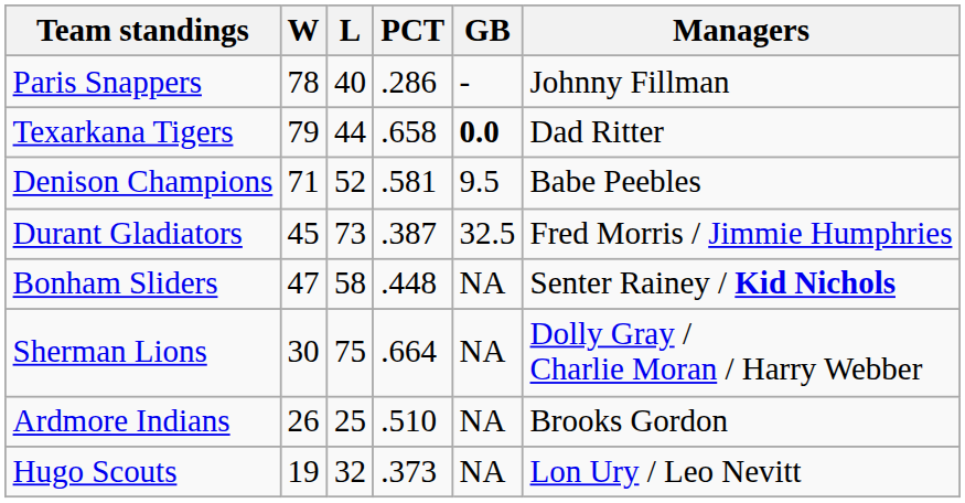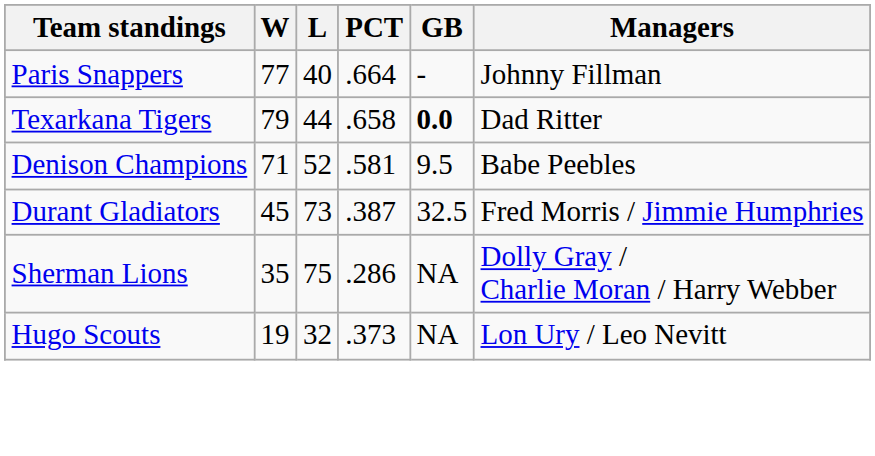 <table class="wikitable">
 <tr>
 <th>Team standings</th>
 <th>W</th>
 <th>L</th>
 <th>PCT</th>
 <th>GB</th>
 <th>Managers</th>
 </tr>
 <tr>
 <td><a href='#'>Paris Snappers</a></td>
-<td>78</td>
+<td>77</td>
 <td>40</td>
-<td>.286</td>
+<td>.664</td>
 <td>-</td>
 <td>Johnny Fillman</td>
 </tr>
 <tr>
 <td><a href='#'>Texarkana Tigers</a></td>
 <td>79</td>
 <td>44</td>
 <td>.658</td>
 <td><strong>0.0</strong></td>
 <td>Dad Ritter</td>
 </tr>
 <tr>
 <td><a href='#'>Denison Champions</a></td>
 <td>71</td>
 <td>52</td>
 <td>.581</td>
 <td>9.5</td>
 <td>Babe Peebles</td>
 </tr>
 <tr>
 <td><a href='#'>Durant Gladiators</a></td>
 <td>45</td>
 <td>73</td>
 <td>.387</td>
 <td>32.5</td>
 <td>Fred Morris / <a href='#'>Jimmie Humphries</a></td>
 </tr>
 <tr>
-<td><a href='#'>Bonham Sliders</a></td>
-<td>47</td>
-<td>58</td>
-<td>.448</td>
-<td>NA</td>
-<td>Senter Rainey / <strong><a href='#'>Kid Nichols</a></strong></td>
-</tr>
-<tr>
 <td><a href='#'>Sherman Lions</a></td>
-<td>30</td>
+<td>35</td>
 <td>75</td>
-<td>.664</td>
+<td>.286</td>
 <td>NA</td>
 <td><a href='#'>Dolly Gray</a> /<br> <a href='#'>Charlie Moran</a> / Harry Webber</td>
-</tr>
-<tr>
-<td><a href='#'>Ardmore Indians</a></td>
-<td>26</td>
-<td>25</td>
-<td>.510</td>
-<td>NA</td>
-<td>Brooks Gordon</td>
 </tr>
 <tr>
 <td><a href='#'>Hugo Scouts</a></td>
 <td>19</td>
 <td>32</td>
 <td>.373</td>
 <td>NA</td>
 <td><a href='#'>Lon Ury</a> / Leo Nevitt</td>
 </tr>
 </table>
